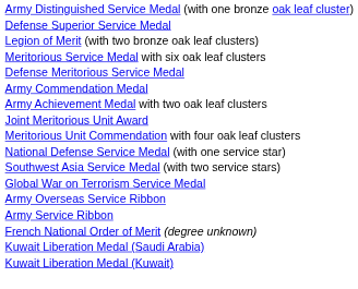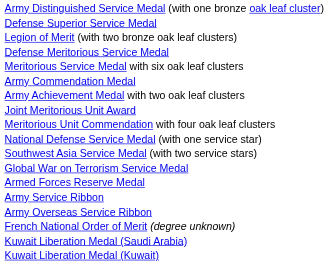 <table>
 <tr>
 <td></td>
 <td><a href='#'>Army Distinguished Service Medal</a> (with one bronze <a href='#'>oak leaf cluster</a>)</td>
 </tr>
 <tr>
 <td></td>
 <td><a href='#'>Defense Superior Service Medal</a></td>
 </tr>
 <tr>
 <td><span></span><span></span></td>
 <td><a href='#'>Legion of Merit</a> (with two bronze oak leaf clusters)</td>
 </tr>
 <tr>
+<td></td>
+<td><a href='#'>Defense Meritorious Service Medal</a></td>
+</tr>
+<tr>
 <td><span></span><span></span></td>
 <td><a href='#'>Meritorious Service Medal</a> with six oak leaf clusters</td>
-</tr>
-<tr>
-<td></td>
-<td><a href='#'>Defense Meritorious Service Medal</a></td>
 </tr>
 <tr>
 <td></td>
 <td><a href='#'>Army Commendation Medal</a></td>
 </tr>
 <tr>
 <td><span></span><span></span></td>
 <td><a href='#'>Army Achievement Medal</a> with two oak leaf clusters</td>
 </tr>
 <tr>
 <td></td>
 <td><a href='#'>Joint Meritorious Unit Award</a></td>
 </tr>
 <tr>
 <td><span></span><span></span><span></span><span></span></td>
 <td><a href='#'>Meritorious Unit Commendation</a> with four oak leaf clusters</td>
 </tr>
 <tr>
 <td></td>
 <td><a href='#'>National Defense Service Medal</a> (with one service star)</td>
 </tr>
 <tr>
 <td><span></span><span></span></td>
 <td><a href='#'>Southwest Asia Service Medal</a> (with two service stars)</td>
 </tr>
 <tr>
 <td></td>
 <td><a href='#'>Global War on Terrorism Service Medal</a></td>
 </tr>
 <tr>
 <td></td>
-<td><a href='#'>Army Overseas Service Ribbon</a></td>
+<td><a href='#'>Armed Forces Reserve Medal</a></td>
 </tr>
 <tr>
 <td></td>
 <td><a href='#'>Army Service Ribbon</a></td>
+</tr>
+<tr>
+<td></td>
+<td><a href='#'>Army Overseas Service Ribbon</a></td>
 </tr>
 <tr>
 <td></td>
 <td><a href='#'>French National Order of Merit</a> <em>(degree unknown)</em></td>
 </tr>
 <tr>
 <td></td>
 <td><a href='#'>Kuwait Liberation Medal (Saudi Arabia)</a></td>
 </tr>
 <tr>
 <td></td>
 <td><a href='#'>Kuwait Liberation Medal (Kuwait)</a></td>
 </tr>
 </table>
